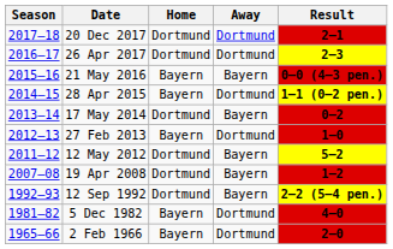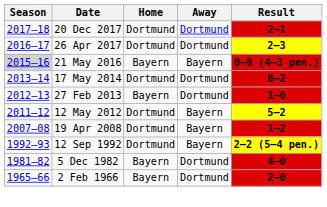 <table class="wikitable" style="text-align:center;">
 <tr>
 <th>Season</th>
 <th>Date</th>
 <th>Home</th>
 <th>Away</th>
 <th>Result</th>
 </tr>
 <tr>
 <td><a href='#'>2017–18</a></td>
 <td>20 Dec 2017</td>
 <td>Dortmund</td>
 <td><a href='#'>Dortmund</a></td>
 <td bgcolor=DD0000><span><strong>2–1</strong></span></td>
 </tr>
 <tr>
 <td><a href='#'>2016–17</a></td>
 <td>26 Apr 2017</td>
 <td>Dortmund</td>
 <td>Dortmund</td>
 <td bgcolor=FFFF00><span><strong>2–3</strong></span></td>
 </tr>
 <tr>
-<td><a href='#'>2015–16</a></td>
+<td style="background: lightgrey;"><a href='#'>2015–16</a></td>
 <td>21 May 2016</td>
 <td>Bayern</td>
 <td>Bayern</td>
 <td bgcolor=DD0000><span><strong>0–0 (4–3 pen.)</strong></span></td>
 </tr>
 <tr>
-<td><a href='#'>2014–15</a></td>
-<td>28 Apr 2015</td>
-<td>Bayern</td>
-<td>Dortmund</td>
-<td bgcolor=FFFF00><span><strong>1–1 (0–2 pen.)</strong></span></td>
-</tr>
-<tr>
 <td><a href='#'>2013–14</a></td>
 <td>17 May 2014</td>
 <td>Dortmund</td>
-<td>Bayern</td>
+<td>Dortmund</td>
 <td bgcolor=DD0000><span><strong>0–2</strong></span></td>
 </tr>
 <tr>
 <td><a href='#'>2012–13</a></td>
 <td>27 Feb 2013</td>
 <td>Bayern</td>
 <td>Dortmund</td>
 <td bgcolor=DD0000><span><strong>1–0</strong></span></td>
 </tr>
 <tr>
 <td><a href='#'>2011–12</a></td>
 <td>12 May 2012</td>
 <td>Dortmund</td>
 <td>Bayern</td>
 <td bgcolor=FFFF00><span><strong>5–2</strong></span></td>
 </tr>
 <tr>
 <td><a href='#'>2007–08</a></td>
 <td>19 Apr 2008</td>
 <td>Dortmund</td>
 <td>Bayern</td>
 <td bgcolor=DD0000><span><strong>1–2</strong></span></td>
 </tr>
 <tr>
 <td><a href='#'>1992–93</a></td>
 <td>12 Sep 1992</td>
 <td>Dortmund</td>
 <td>Bayern</td>
 <td bgcolor=FFFF00><span><strong>2–2 (5–4 pen.)</strong></span></td>
 </tr>
 <tr>
 <td><a href='#'>1981–82</a></td>
 <td>5 Dec 1982</td>
 <td>Bayern</td>
 <td>Dortmund</td>
 <td bgcolor=DD0000><span><strong>4–0</strong></span></td>
 </tr>
 <tr>
 <td><a href='#'>1965–66</a></td>
 <td>2 Feb 1966</td>
 <td>Bayern</td>
 <td>Dortmund</td>
 <td bgcolor=DD0000><span><strong>2–0</strong></span></td>
 </tr>
 </table>
